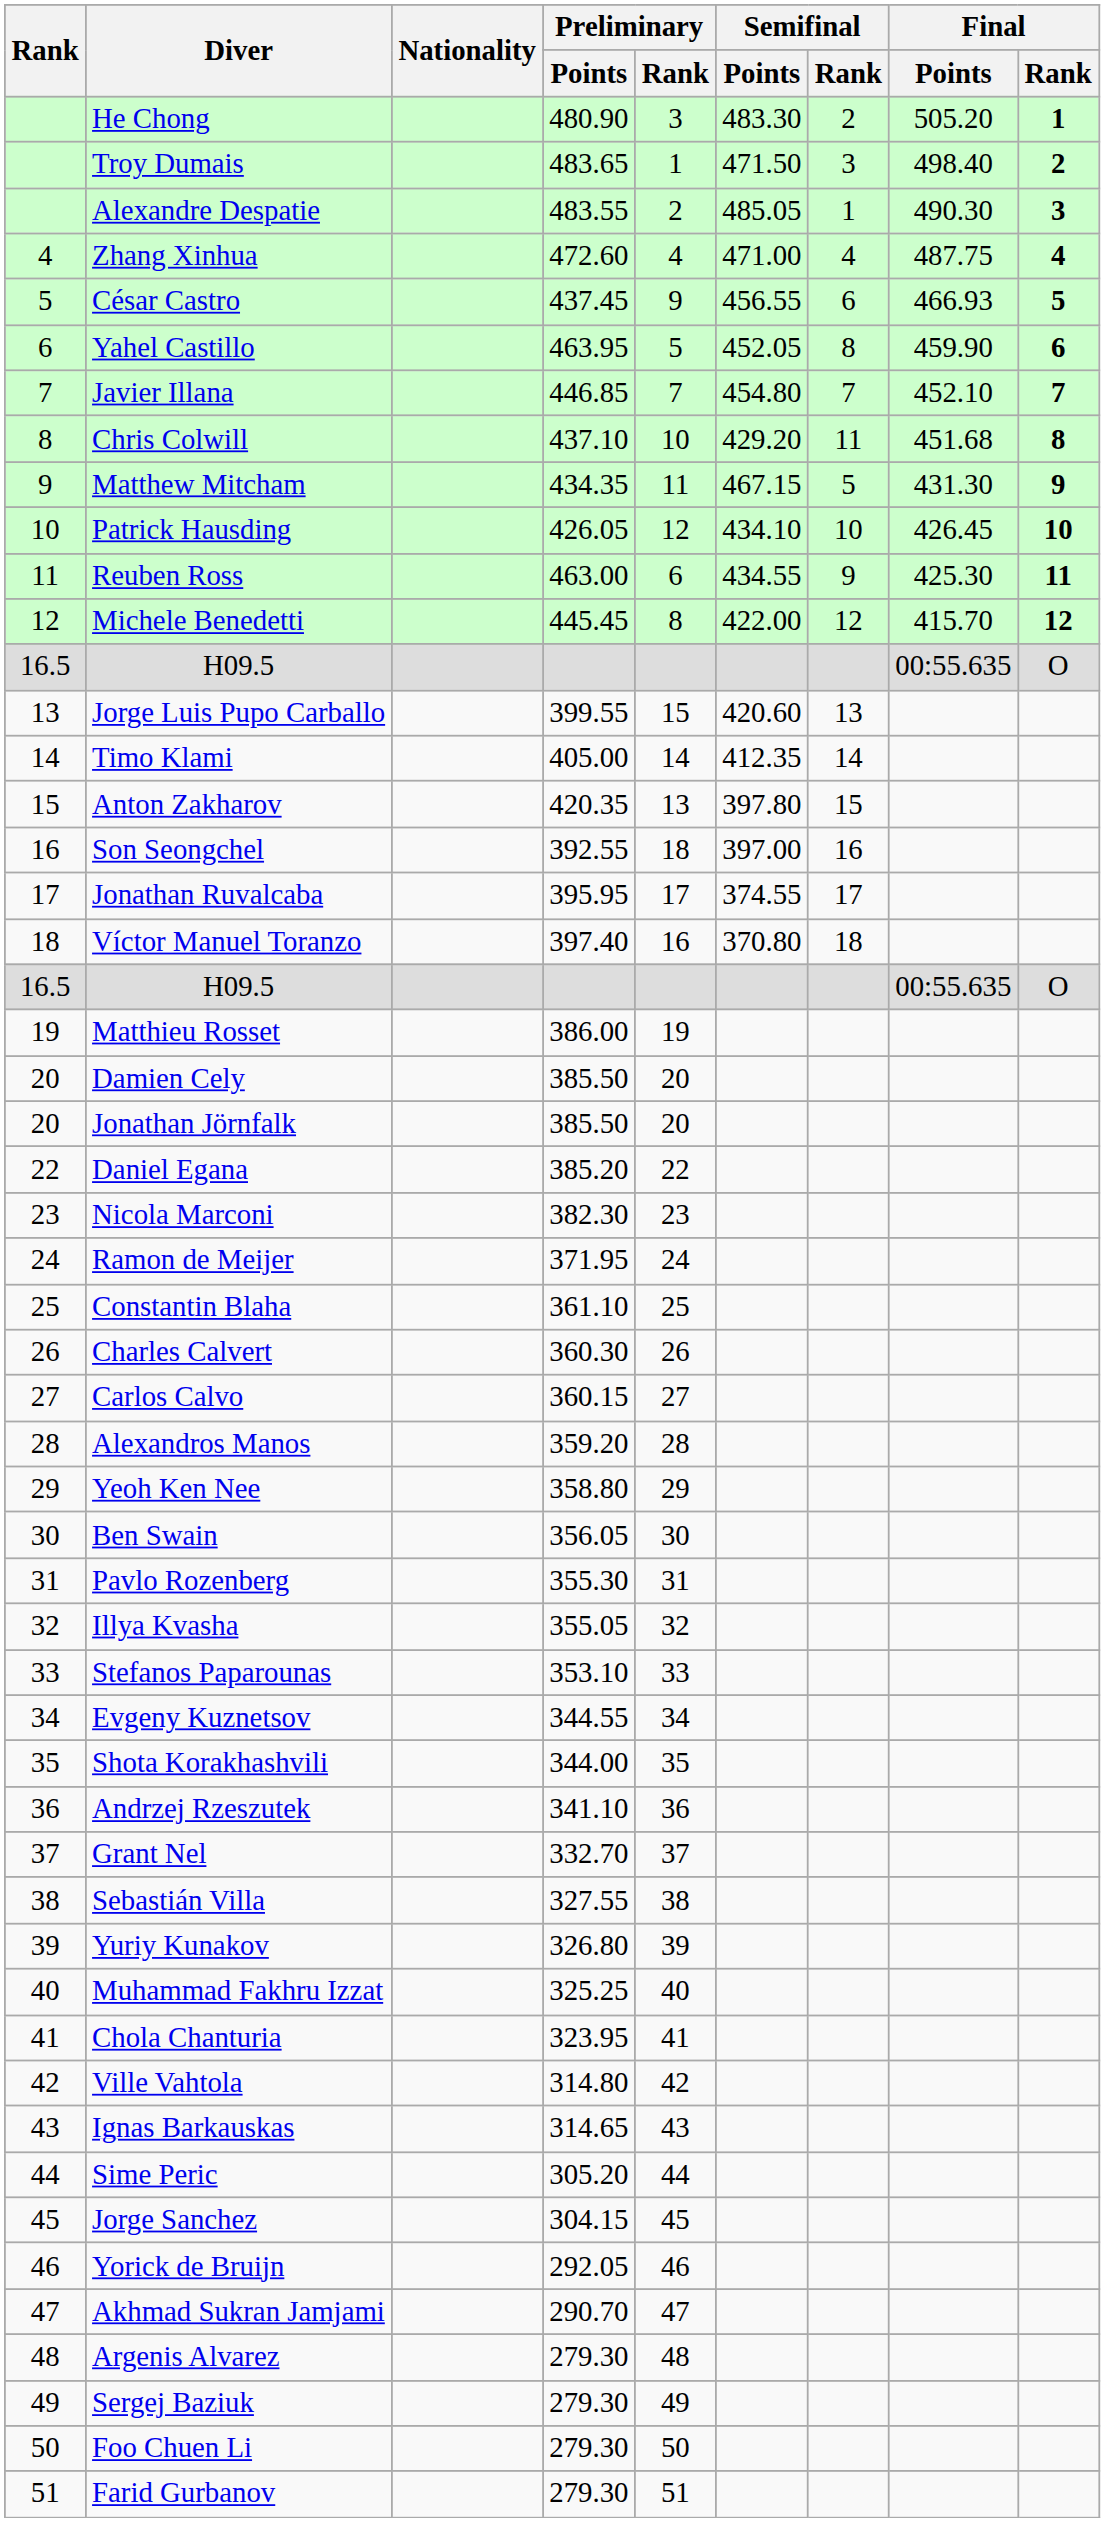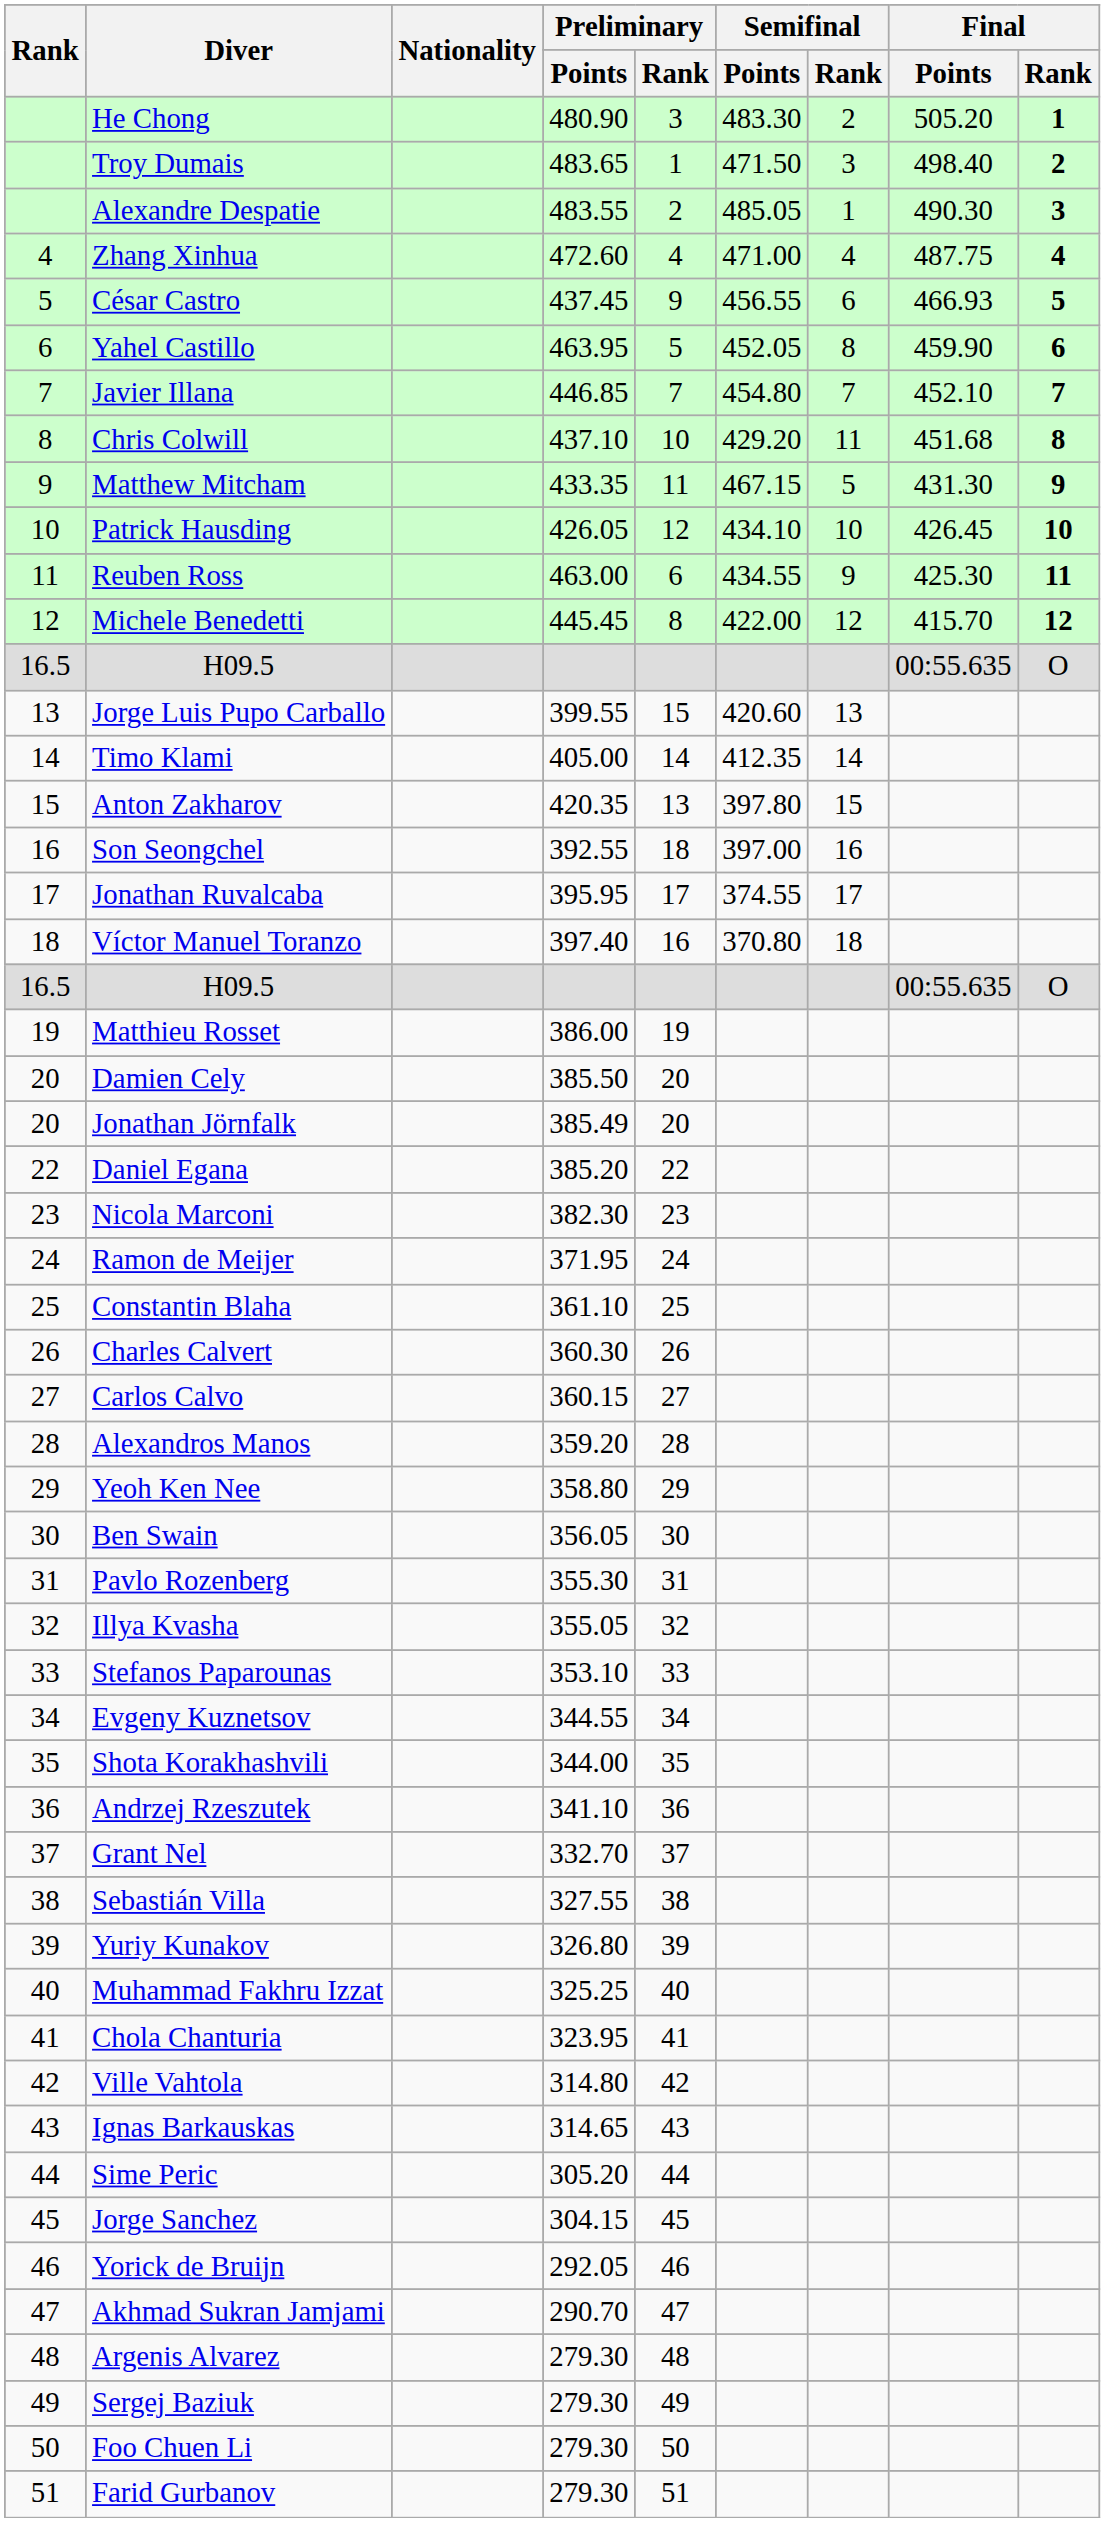 <table class="wikitable" style="text-align:center">
 <tr>
 <th rowspan="2">Rank</th>
 <th rowspan="2">Diver</th>
 <th rowspan="2">Nationality</th>
 <th colspan="2">Preliminary</th>
 <th colspan="2">Semifinal</th>
 <th colspan="2">Final</th>
 </tr>
 <tr>
 <th>Points</th>
 <th>Rank</th>
 <th>Points</th>
 <th>Rank</th>
 <th>Points</th>
 <th>Rank</th>
 </tr>
 <tr bgcolor=ccffcc>
 <td></td>
 <td align=left><a href='#'>He Chong</a></td>
 <td align=left></td>
 <td>480.90</td>
 <td>3</td>
 <td>483.30</td>
 <td>2</td>
 <td>505.20</td>
 <td><strong>1</strong></td>
 </tr>
 <tr bgcolor=ccffcc>
 <td></td>
 <td align=left><a href='#'>Troy Dumais</a></td>
 <td align=left></td>
 <td>483.65</td>
 <td>1</td>
 <td>471.50</td>
 <td>3</td>
 <td>498.40</td>
 <td><strong>2</strong></td>
 </tr>
 <tr bgcolor=ccffcc>
 <td></td>
 <td align=left><a href='#'>Alexandre Despatie</a></td>
 <td align=left></td>
 <td>483.55</td>
 <td>2</td>
 <td>485.05</td>
 <td>1</td>
 <td>490.30</td>
 <td><strong>3</strong></td>
 </tr>
 <tr bgcolor=ccffcc>
 <td>4</td>
 <td align=left><a href='#'>Zhang Xinhua</a></td>
 <td align=left></td>
 <td>472.60</td>
 <td>4</td>
 <td>471.00</td>
 <td>4</td>
 <td>487.75</td>
 <td><strong>4</strong></td>
 </tr>
 <tr bgcolor=ccffcc>
 <td>5</td>
 <td align=left><a href='#'>César Castro</a></td>
 <td align=left></td>
 <td>437.45</td>
 <td>9</td>
 <td>456.55</td>
 <td>6</td>
 <td>466.93</td>
 <td><strong>5</strong></td>
 </tr>
 <tr bgcolor=ccffcc>
 <td>6</td>
 <td align=left><a href='#'>Yahel Castillo</a></td>
 <td align=left></td>
 <td>463.95</td>
 <td>5</td>
 <td>452.05</td>
 <td>8</td>
 <td>459.90</td>
 <td><strong>6</strong></td>
 </tr>
 <tr bgcolor=ccffcc>
 <td>7</td>
 <td align=left><a href='#'>Javier Illana</a></td>
 <td align=left></td>
 <td>446.85</td>
 <td>7</td>
 <td>454.80</td>
 <td>7</td>
 <td>452.10</td>
 <td><strong>7</strong></td>
 </tr>
 <tr bgcolor=ccffcc>
 <td>8</td>
 <td align=left><a href='#'>Chris Colwill</a></td>
 <td align=left></td>
 <td>437.10</td>
 <td>10</td>
 <td>429.20</td>
 <td>11</td>
 <td>451.68</td>
 <td><strong>8</strong></td>
 </tr>
 <tr bgcolor=ccffcc>
 <td>9</td>
 <td align=left><a href='#'>Matthew Mitcham</a></td>
 <td align=left></td>
-<td>434.35</td>
+<td>433.35</td>
 <td>11</td>
 <td>467.15</td>
 <td>5</td>
 <td>431.30</td>
 <td><strong>9</strong></td>
 </tr>
 <tr bgcolor=ccffcc>
 <td>10</td>
 <td align=left><a href='#'>Patrick Hausding</a></td>
 <td align=left></td>
 <td>426.05</td>
 <td>12</td>
 <td>434.10</td>
 <td>10</td>
 <td>426.45</td>
 <td><strong>10</strong></td>
 </tr>
 <tr bgcolor=ccffcc>
 <td>11</td>
 <td align=left><a href='#'>Reuben Ross</a></td>
 <td align=left></td>
 <td>463.00</td>
 <td>6</td>
 <td>434.55</td>
 <td>9</td>
 <td>425.30</td>
 <td><strong>11</strong></td>
 </tr>
 <tr bgcolor=ccffcc>
 <td>12</td>
 <td align=left><a href='#'>Michele Benedetti</a></td>
 <td align=left></td>
 <td>445.45</td>
 <td>8</td>
 <td>422.00</td>
 <td>12</td>
 <td>415.70</td>
 <td><strong>12</strong></td>
 </tr>
 <tr bgcolor=#DDDDDD>
 <td><span>16.5</span></td>
 <td><span>H09.5</span></td>
 <td></td>
 <td></td>
 <td></td>
 <td></td>
 <td></td>
 <td><span>00:55.635</span></td>
 <td><span>O</span></td>
 </tr>
 <tr>
 <td>13</td>
 <td align=left><a href='#'>Jorge Luis Pupo Carballo</a></td>
 <td align=left></td>
 <td>399.55</td>
 <td>15</td>
 <td>420.60</td>
 <td>13</td>
 <td></td>
 <td><strong> </strong></td>
 </tr>
 <tr>
 <td>14</td>
 <td align=left><a href='#'>Timo Klami</a></td>
 <td align=left></td>
 <td>405.00</td>
 <td>14</td>
 <td>412.35</td>
 <td>14</td>
 <td></td>
 <td><strong> </strong></td>
 </tr>
 <tr>
 <td>15</td>
 <td align=left><a href='#'>Anton Zakharov</a></td>
 <td align=left></td>
 <td>420.35</td>
 <td>13</td>
 <td>397.80</td>
 <td>15</td>
 <td></td>
 <td></td>
 </tr>
 <tr>
 <td>16</td>
 <td align=left><a href='#'>Son Seongchel</a></td>
 <td align=left></td>
 <td>392.55</td>
 <td>18</td>
 <td>397.00</td>
 <td>16</td>
 <td></td>
 <td></td>
 </tr>
 <tr>
 <td>17</td>
 <td align=left><a href='#'>Jonathan Ruvalcaba</a></td>
 <td align=left></td>
 <td>395.95</td>
 <td>17</td>
 <td>374.55</td>
 <td>17</td>
 <td></td>
 <td><strong> </strong></td>
 </tr>
 <tr>
 <td>18</td>
 <td align=left><a href='#'>Víctor Manuel Toranzo</a></td>
 <td align=left></td>
 <td>397.40</td>
 <td>16</td>
 <td>370.80</td>
 <td>18</td>
 <td></td>
 <td><strong> </strong></td>
 </tr>
 <tr bgcolor=#DDDDDD>
 <td><span>16.5</span></td>
 <td><span>H09.5</span></td>
 <td></td>
 <td></td>
 <td></td>
 <td></td>
 <td></td>
 <td><span>00:55.635</span></td>
 <td><span>O</span></td>
 </tr>
 <tr>
 <td>19</td>
 <td align=left><a href='#'>Matthieu Rosset</a></td>
 <td align=left></td>
 <td>386.00</td>
 <td>19</td>
 <td></td>
 <td></td>
 <td></td>
 <td></td>
 </tr>
 <tr>
 <td>20</td>
 <td align=left><a href='#'>Damien Cely</a></td>
 <td align=left></td>
 <td>385.50</td>
 <td>20</td>
 <td></td>
 <td></td>
 <td></td>
 <td></td>
 </tr>
 <tr>
 <td>20</td>
 <td align=left><a href='#'>Jonathan Jörnfalk</a></td>
 <td align=left></td>
-<td>385.50</td>
+<td>385.49</td>
 <td>20</td>
 <td></td>
 <td></td>
 <td></td>
 <td></td>
 </tr>
 <tr>
 <td>22</td>
 <td align=left><a href='#'>Daniel Egana</a></td>
 <td align=left></td>
 <td>385.20</td>
 <td>22</td>
 <td></td>
 <td></td>
 <td></td>
 <td></td>
 </tr>
 <tr>
 <td>23</td>
 <td align=left><a href='#'>Nicola Marconi</a></td>
 <td align=left></td>
 <td>382.30</td>
 <td>23</td>
 <td></td>
 <td></td>
 <td></td>
 <td></td>
 </tr>
 <tr>
 <td>24</td>
 <td align=left><a href='#'>Ramon de Meijer</a></td>
 <td align=left></td>
 <td>371.95</td>
 <td>24</td>
 <td></td>
 <td></td>
 <td></td>
 <td></td>
 </tr>
 <tr>
 <td>25</td>
 <td align=left><a href='#'>Constantin Blaha</a></td>
 <td align=left></td>
 <td>361.10</td>
 <td>25</td>
 <td></td>
 <td></td>
 <td></td>
 <td></td>
 </tr>
 <tr>
 <td>26</td>
 <td align=left><a href='#'>Charles Calvert</a></td>
 <td align=left></td>
 <td>360.30</td>
 <td>26</td>
 <td></td>
 <td></td>
 <td></td>
 <td></td>
 </tr>
 <tr>
 <td>27</td>
 <td align=left><a href='#'>Carlos Calvo</a></td>
 <td align=left></td>
 <td>360.15</td>
 <td>27</td>
 <td></td>
 <td></td>
 <td></td>
 <td></td>
 </tr>
 <tr>
 <td>28</td>
 <td align=left><a href='#'>Alexandros Manos</a></td>
 <td align=left></td>
 <td>359.20</td>
 <td>28</td>
 <td></td>
 <td></td>
 <td></td>
 <td></td>
 </tr>
 <tr>
 <td>29</td>
 <td align=left><a href='#'>Yeoh Ken Nee</a></td>
 <td align=left></td>
 <td>358.80</td>
 <td>29</td>
 <td></td>
 <td></td>
 <td></td>
 <td></td>
 </tr>
 <tr>
 <td>30</td>
 <td align=left><a href='#'>Ben Swain</a></td>
 <td align=left></td>
 <td>356.05</td>
 <td>30</td>
 <td></td>
 <td></td>
 <td></td>
 <td></td>
 </tr>
 <tr>
 <td>31</td>
 <td align=left><a href='#'>Pavlo Rozenberg</a></td>
 <td align=left></td>
 <td>355.30</td>
 <td>31</td>
 <td></td>
 <td></td>
 <td></td>
 <td></td>
 </tr>
 <tr>
 <td>32</td>
 <td align=left><a href='#'>Illya Kvasha</a></td>
 <td align=left></td>
 <td>355.05</td>
 <td>32</td>
 <td></td>
 <td></td>
 <td></td>
 <td></td>
 </tr>
 <tr>
 <td>33</td>
 <td align=left><a href='#'>Stefanos Paparounas</a></td>
 <td align=left></td>
 <td>353.10</td>
 <td>33</td>
 <td></td>
 <td></td>
 <td></td>
 <td></td>
 </tr>
 <tr>
 <td>34</td>
 <td align=left><a href='#'>Evgeny Kuznetsov</a></td>
 <td align=left></td>
 <td>344.55</td>
 <td>34</td>
 <td></td>
 <td></td>
 <td></td>
 <td></td>
 </tr>
 <tr>
 <td>35</td>
 <td align=left><a href='#'>Shota Korakhashvili</a></td>
 <td align=left></td>
 <td>344.00</td>
 <td>35</td>
 <td></td>
 <td></td>
 <td></td>
 <td></td>
 </tr>
 <tr>
 <td>36</td>
 <td align=left><a href='#'>Andrzej Rzeszutek</a></td>
 <td align=left></td>
 <td>341.10</td>
 <td>36</td>
 <td></td>
 <td></td>
 <td></td>
 <td></td>
 </tr>
 <tr>
 <td>37</td>
 <td align=left><a href='#'>Grant Nel</a></td>
 <td align=left></td>
 <td>332.70</td>
 <td>37</td>
 <td></td>
 <td></td>
 <td></td>
 <td></td>
 </tr>
 <tr>
 <td>38</td>
 <td align=left><a href='#'>Sebastián Villa</a></td>
 <td align=left></td>
 <td>327.55</td>
 <td>38</td>
 <td></td>
 <td></td>
 <td></td>
 <td></td>
 </tr>
 <tr>
 <td>39</td>
 <td align=left><a href='#'>Yuriy Kunakov</a></td>
 <td align=left></td>
 <td>326.80</td>
 <td>39</td>
 <td></td>
 <td></td>
 <td></td>
 <td><strong> </strong></td>
 </tr>
 <tr>
 <td>40</td>
 <td align=left><a href='#'>Muhammad Fakhru Izzat</a></td>
 <td align=left></td>
 <td>325.25</td>
 <td>40</td>
 <td></td>
 <td></td>
 <td></td>
 <td><strong> </strong></td>
 </tr>
 <tr>
 <td>41</td>
 <td align=left><a href='#'>Chola Chanturia</a></td>
 <td align=left></td>
 <td>323.95</td>
 <td>41</td>
 <td></td>
 <td></td>
 <td></td>
 <td><strong> </strong></td>
 </tr>
 <tr>
 <td>42</td>
 <td align=left><a href='#'>Ville Vahtola</a></td>
 <td align=left></td>
 <td>314.80</td>
 <td>42</td>
 <td></td>
 <td></td>
 <td></td>
 <td></td>
 </tr>
 <tr>
 <td>43</td>
 <td align=left><a href='#'>Ignas Barkauskas</a></td>
 <td align=left></td>
 <td>314.65</td>
 <td>43</td>
 <td></td>
 <td></td>
 <td></td>
 <td></td>
 </tr>
 <tr>
 <td>44</td>
 <td align=left><a href='#'>Sime Peric</a></td>
 <td align=left></td>
 <td>305.20</td>
 <td>44</td>
 <td></td>
 <td></td>
 <td></td>
 <td></td>
 </tr>
 <tr>
 <td>45</td>
 <td align=left><a href='#'>Jorge Sanchez</a></td>
 <td align=left></td>
 <td>304.15</td>
 <td>45</td>
 <td></td>
 <td></td>
 <td></td>
 <td></td>
 </tr>
 <tr>
 <td>46</td>
 <td align=left><a href='#'>Yorick de Bruijn</a></td>
 <td align=left></td>
 <td>292.05</td>
 <td>46</td>
 <td></td>
 <td></td>
 <td></td>
 <td></td>
 </tr>
 <tr>
 <td>47</td>
 <td align=left><a href='#'>Akhmad Sukran Jamjami</a></td>
 <td align=left></td>
 <td>290.70</td>
 <td>47</td>
 <td></td>
 <td></td>
 <td></td>
 <td></td>
 </tr>
 <tr>
 <td>48</td>
 <td align=left><a href='#'>Argenis Alvarez</a></td>
 <td align=left></td>
 <td>279.30</td>
 <td>48</td>
 <td></td>
 <td></td>
 <td></td>
 <td></td>
 </tr>
 <tr>
 <td>49</td>
 <td align=left><a href='#'>Sergej Baziuk</a></td>
 <td align=left></td>
 <td>279.30</td>
 <td>49</td>
 <td></td>
 <td></td>
 <td></td>
 <td></td>
 </tr>
 <tr>
 <td>50</td>
 <td align=left><a href='#'>Foo Chuen Li</a></td>
 <td align=left></td>
 <td>279.30</td>
 <td>50</td>
 <td></td>
 <td></td>
 <td></td>
 <td></td>
 </tr>
 <tr>
 <td>51</td>
 <td align=left><a href='#'>Farid Gurbanov</a></td>
 <td align=left></td>
 <td>279.30</td>
 <td>51</td>
 <td></td>
 <td></td>
 <td></td>
 <td></td>
 </tr>
 </table>
